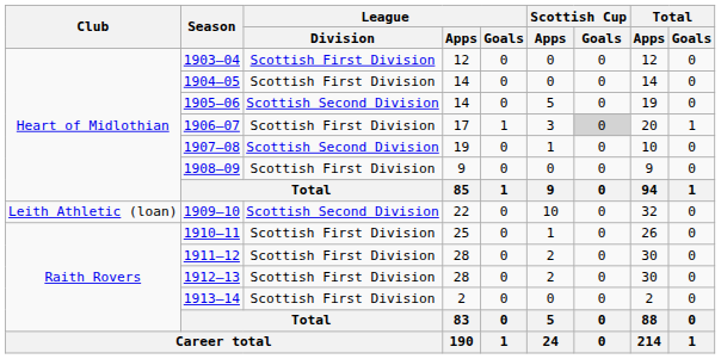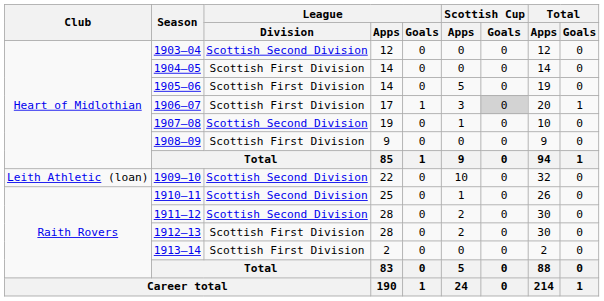 <table class="wikitable" style="text-align: center;">
 <tr>
 <th rowspan="2">Club</th>
 <th rowspan="2">Season</th>
 <th colspan="3">League</th>
 <th colspan="2">Scottish Cup</th>
 <th colspan="2">Total</th>
 </tr>
 <tr>
 <th>Division</th>
 <th>Apps</th>
 <th>Goals</th>
 <th>Apps</th>
 <th>Goals</th>
 <th>Apps</th>
 <th>Goals</th>
 </tr>
 <tr>
 <td rowspan="7"><a href='#'>Heart of Midlothian</a></td>
 <td><a href='#'>1903–04</a></td>
-<td><a href='#'>Scottish First Division</a></td>
+<td><a href='#'>Scottish Second Division</a></td>
 <td>12</td>
 <td>0</td>
 <td>0</td>
 <td>0</td>
 <td>12</td>
 <td>0</td>
 </tr>
 <tr>
 <td><a href='#'>1904–05</a></td>
 <td>Scottish First Division</td>
 <td>14</td>
 <td>0</td>
 <td>0</td>
 <td>0</td>
 <td>14</td>
 <td>0</td>
 </tr>
 <tr>
 <td><a href='#'>1905–06</a></td>
-<td><a href='#'>Scottish Second Division</a></td>
+<td>Scottish First Division</td>
 <td>14</td>
 <td>0</td>
 <td>5</td>
 <td>0</td>
 <td>19</td>
 <td>0</td>
 </tr>
 <tr>
 <td><a href='#'>1906–07</a></td>
 <td>Scottish First Division</td>
 <td>17</td>
 <td>1</td>
 <td>3</td>
 <td style="background: lightgrey;">0</td>
 <td>20</td>
 <td>1</td>
 </tr>
 <tr>
 <td><a href='#'>1907–08</a></td>
 <td><a href='#'>Scottish Second Division</a></td>
 <td>19</td>
 <td>0</td>
 <td>1</td>
 <td>0</td>
 <td>10</td>
 <td>0</td>
 </tr>
 <tr>
 <td><a href='#'>1908–09</a></td>
 <td>Scottish First Division</td>
 <td>9</td>
 <td>0</td>
 <td>0</td>
 <td>0</td>
 <td>9</td>
 <td>0</td>
 </tr>
 <tr>
 <th colspan="2">Total</th>
 <th>85</th>
 <th>1</th>
 <th>9</th>
 <th>0</th>
 <th>94</th>
 <th>1</th>
 </tr>
 <tr>
 <td><a href='#'>Leith Athletic</a> (loan)</td>
 <td><a href='#'>1909–10</a></td>
 <td><a href='#'>Scottish Second Division</a></td>
 <td>22</td>
 <td>0</td>
 <td>10</td>
 <td>0</td>
 <td>32</td>
 <td>0</td>
 </tr>
 <tr>
 <td rowspan="5"><a href='#'>Raith Rovers</a></td>
 <td><a href='#'>1910–11</a></td>
-<td>Scottish First Division</td>
+<td><a href='#'>Scottish Second Division</a></td>
 <td>25</td>
 <td>0</td>
 <td>1</td>
 <td>0</td>
 <td>26</td>
 <td>0</td>
 </tr>
 <tr>
 <td><a href='#'>1911–12</a></td>
-<td>Scottish First Division</td>
+<td><a href='#'>Scottish Second Division</a></td>
 <td>28</td>
 <td>0</td>
 <td>2</td>
 <td>0</td>
 <td>30</td>
 <td>0</td>
 </tr>
 <tr>
 <td><a href='#'>1912–13</a></td>
 <td>Scottish First Division</td>
 <td>28</td>
 <td>0</td>
 <td>2</td>
 <td>0</td>
 <td>30</td>
 <td>0</td>
 </tr>
 <tr>
 <td><a href='#'>1913–14</a></td>
 <td>Scottish First Division</td>
 <td>2</td>
 <td>0</td>
 <td>0</td>
 <td>0</td>
 <td>2</td>
 <td>0</td>
 </tr>
 <tr>
 <th colspan="2">Total</th>
 <th>83</th>
 <th>0</th>
 <th>5</th>
 <th>0</th>
 <th>88</th>
 <th>0</th>
 </tr>
 <tr>
 <th colspan="3">Career total</th>
 <th>190</th>
 <th>1</th>
 <th>24</th>
 <th>0</th>
 <th>214</th>
 <th>1</th>
 </tr>
 </table>
